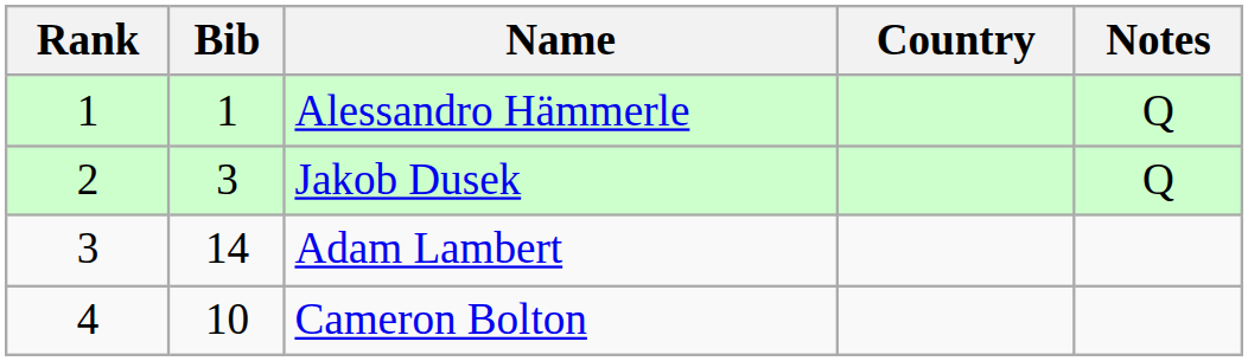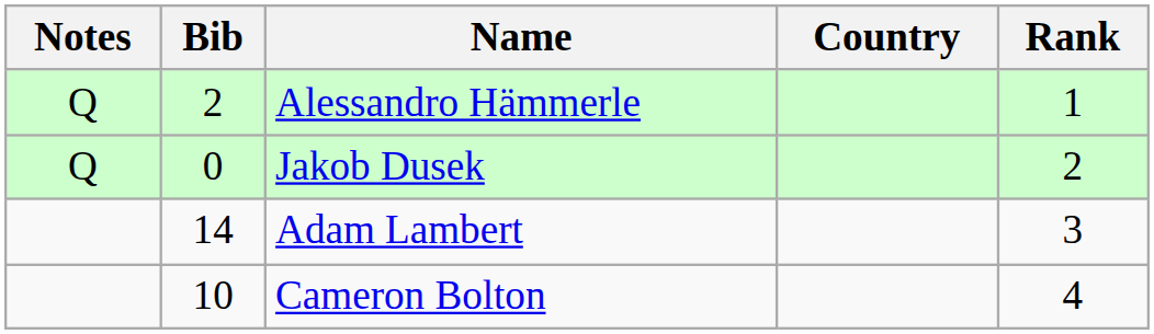 <table class="wikitable" style="text-align:center; width:450px">
 <tr>
-<th>Rank</th>
+<th>Notes</th>
 <th>Bib</th>
 <th>Name</th>
 <th>Country</th>
-<th>Notes</th>
+<th>Rank</th>
 </tr>
 <tr bgcolor=ccffcc>
-<td>1</td>
-<td>1</td>
+<td>Q</td>
+<td>2</td>
 <td align=left><a href='#'>Alessandro Hämmerle</a></td>
 <td align=left></td>
-<td>Q</td>
+<td>1</td>
 </tr>
 <tr bgcolor=ccffcc>
-<td>2</td>
-<td>3</td>
+<td>Q</td>
+<td>0</td>
 <td align=left><a href='#'>Jakob Dusek</a></td>
 <td align=left></td>
-<td>Q</td>
+<td>2</td>
 </tr>
 <tr>
-<td>3</td>
+<td></td>
 <td>14</td>
 <td align=left><a href='#'>Adam Lambert</a></td>
 <td align=left></td>
-<td></td>
+<td>3</td>
 </tr>
 <tr>
-<td>4</td>
+<td></td>
 <td>10</td>
 <td align=left><a href='#'>Cameron Bolton</a></td>
 <td align=left></td>
-<td></td>
+<td>4</td>
 </tr>
 </table>
